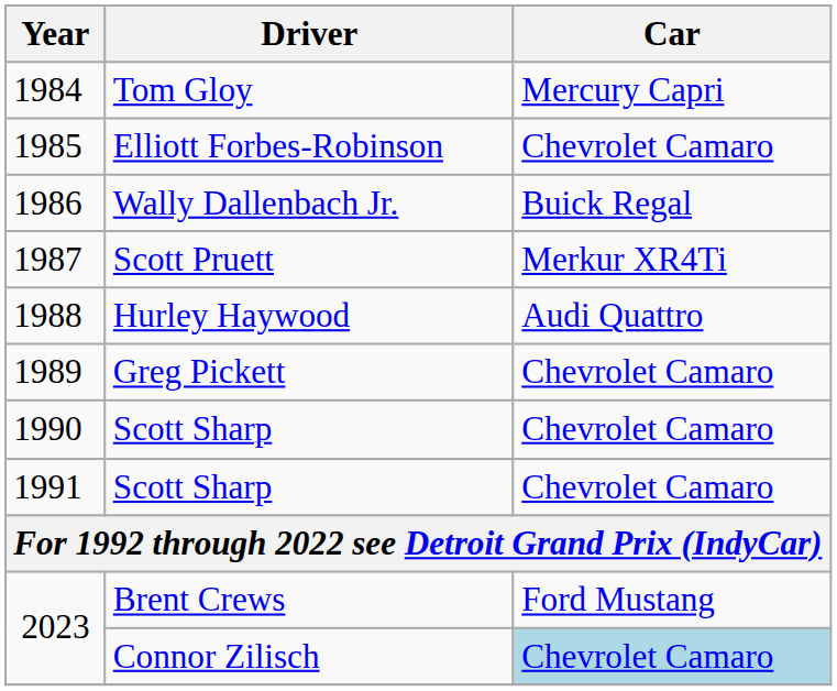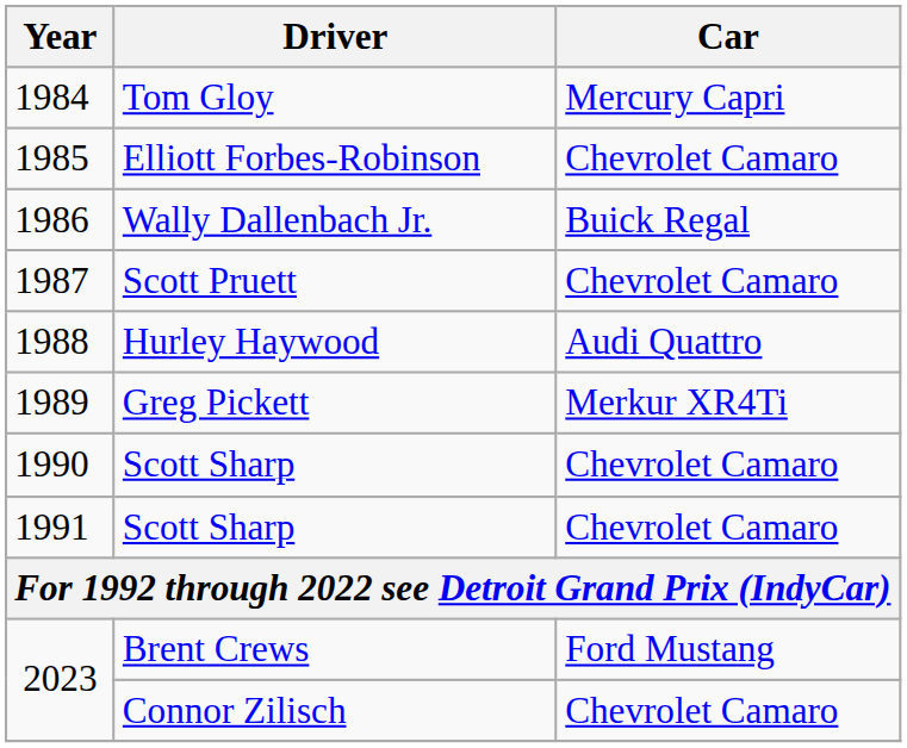 <table class="wikitable" style="font-size: 95%;">
 <tr>
 <th>Year</th>
 <th>Driver</th>
 <th>Car</th>
 </tr>
 <tr>
 <td>1984</td>
 <td> <a href='#'>Tom Gloy</a></td>
 <td><a href='#'>Mercury Capri</a></td>
 </tr>
 <tr>
 <td>1985</td>
 <td> <a href='#'>Elliott Forbes-Robinson</a></td>
 <td><a href='#'>Chevrolet Camaro</a></td>
 </tr>
 <tr>
 <td>1986</td>
 <td> <a href='#'>Wally Dallenbach Jr.</a></td>
 <td><a href='#'>Buick Regal</a></td>
 </tr>
 <tr>
 <td>1987</td>
 <td> <a href='#'>Scott Pruett</a></td>
-<td><a href='#'>Merkur XR4Ti</a></td>
+<td><a href='#'>Chevrolet Camaro</a></td>
 </tr>
 <tr>
 <td>1988</td>
 <td> <a href='#'>Hurley Haywood</a></td>
 <td><a href='#'>Audi Quattro</a></td>
 </tr>
 <tr>
 <td>1989</td>
 <td> <a href='#'>Greg Pickett</a></td>
-<td><a href='#'>Chevrolet Camaro</a></td>
+<td><a href='#'>Merkur XR4Ti</a></td>
 </tr>
 <tr>
 <td>1990</td>
 <td> <a href='#'>Scott Sharp</a></td>
 <td><a href='#'>Chevrolet Camaro</a></td>
 </tr>
 <tr>
 <td>1991</td>
 <td> <a href='#'>Scott Sharp</a></td>
 <td><a href='#'>Chevrolet Camaro</a></td>
 </tr>
 <tr>
 <th colspan=3 align=center><em>For 1992 through 2022 see <a href='#'>Detroit Grand Prix (IndyCar)</a></em></th>
 </tr>
 <tr>
 <td rowspan=2 align=center>2023</td>
 <td> <a href='#'>Brent Crews</a></td>
 <td><a href='#'>Ford Mustang</a></td>
 </tr>
 <tr>
 <td> <a href='#'>Connor Zilisch</a></td>
-<td style="background: lightblue;"><a href='#'>Chevrolet Camaro</a></td>
+<td><a href='#'>Chevrolet Camaro</a></td>
 </tr>
 <tr>
 </tr>
 </table>
